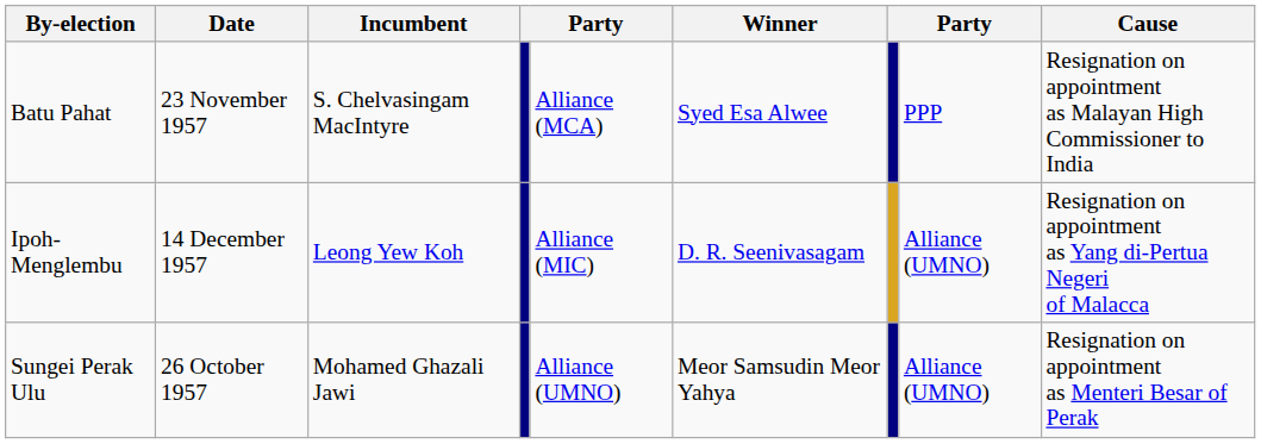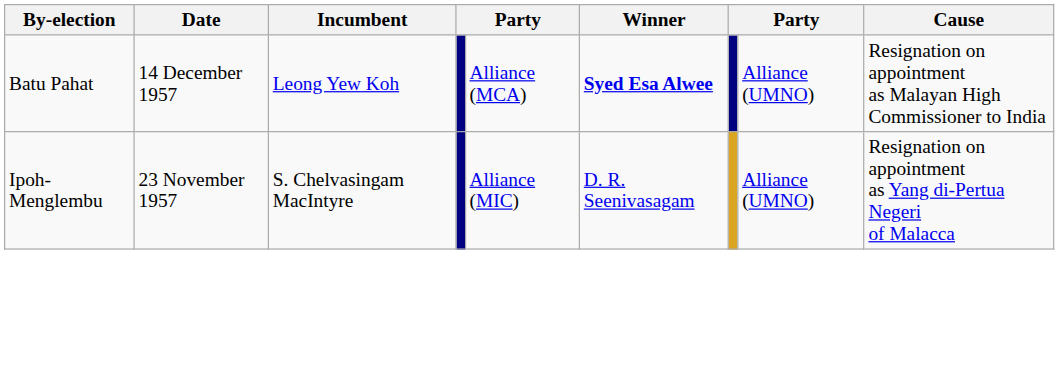 <table class="wikitable">
 <tr>
 <th>By-election</th>
 <th>Date</th>
 <th>Incumbent</th>
 <th colspan=2>Party</th>
 <th>Winner</th>
 <th colspan=2>Party</th>
 <th>Cause</th>
 </tr>
 <tr>
 <td>Batu Pahat</td>
-<td>23 November 1957</td>
-<td>S. Chelvasingam MacIntyre</td>
+<td>14 December 1957</td>
+<td><a href='#'>Leong Yew Koh</a></td>
 <td bgcolor=#000080></td>
 <td><a href='#'>Alliance</a> (<a href='#'>MCA</a>)</td>
-<td><a href='#'>Syed Esa Alwee</a></td>
+<td><strong><a href='#'>Syed Esa Alwee</a></strong></td>
 <td bgcolor=#000080></td>
-<td><a href='#'>PPP</a></td>
+<td><a href='#'>Alliance</a> (<a href='#'>UMNO</a>)</td>
 <td>Resignation on appointment<br> as Malayan High<br> Commissioner to India</td>
 </tr>
 <tr>
 <td>Ipoh-Menglembu</td>
-<td>14 December 1957</td>
-<td><a href='#'>Leong Yew Koh</a></td>
+<td>23 November 1957</td>
+<td>S. Chelvasingam MacIntyre</td>
 <td bgcolor=#000080></td>
 <td><a href='#'>Alliance</a> (<a href='#'>MIC</a>)</td>
 <td><a href='#'>D. R. Seenivasagam</a></td>
 <td bgcolor=#DAA520></td>
 <td><a href='#'>Alliance</a> (<a href='#'>UMNO</a>)</td>
 <td>Resignation on appointment<br> as <a href='#'>Yang di-Pertua Negeri<br>of Malacca</a></td>
 </tr>
-<tr>
-<td>Sungei Perak Ulu</td>
-<td>26 October 1957</td>
-<td>Mohamed Ghazali Jawi</td>
-<td bgcolor=#000080></td>
-<td><a href='#'>Alliance</a> (<a href='#'>UMNO</a>)</td>
-<td>Meor Samsudin Meor Yahya</td>
-<td bgcolor=#000080></td>
-<td><a href='#'>Alliance</a> (<a href='#'>UMNO</a>)</td>
-<td>Resignation on appointment<br>as <a href='#'>Menteri Besar of Perak</a></td>
-</tr>
 </table>
